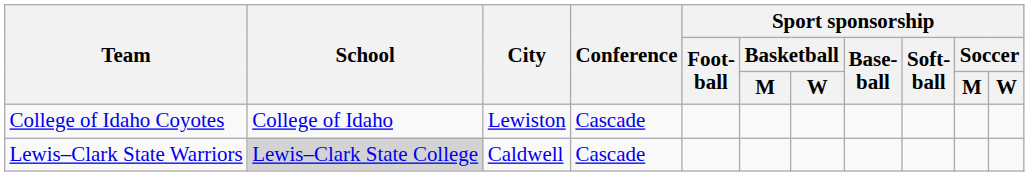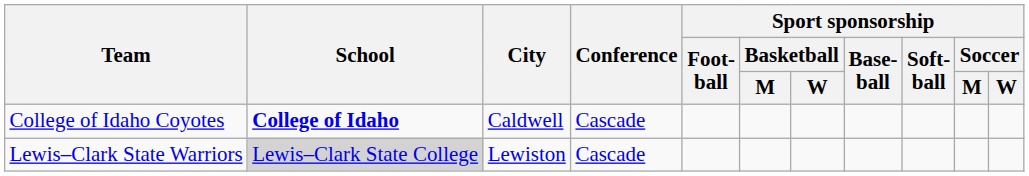 <table class="sortable wikitable">
 <tr>
 <th rowspan=3>Team</th>
 <th rowspan=3>School</th>
 <th rowspan=3>City</th>
 <th rowspan=3>Conference</th>
 <th colspan=7>Sport sponsorship</th>
 </tr>
 <tr>
 <th rowspan=2>Foot-<br>ball</th>
 <th colspan=2>Basketball</th>
 <th rowspan=2>Base-<br>ball</th>
 <th rowspan=2>Soft-<br>ball</th>
 <th colspan=2>Soccer</th>
 </tr>
 <tr>
 <th>M</th>
 <th>W</th>
 <th>M</th>
 <th>W</th>
 </tr>
 <tr>
 <td><a href='#'>College of Idaho Coyotes</a></td>
-<td><a href='#'>College of Idaho</a></td>
-<td><a href='#'>Lewiston</a></td>
+<td><strong><a href='#'>College of Idaho</a></strong></td>
+<td><a href='#'>Caldwell</a></td>
 <td><a href='#'>Cascade</a></td>
 <td> </td>
 <td></td>
 <td></td>
 <td></td>
 <td></td>
 <td></td>
 <td></td>
 </tr>
 <tr>
 <td><a href='#'>Lewis–Clark State Warriors</a></td>
 <td style="background: lightgrey;"><a href='#'>Lewis–Clark State College</a></td>
-<td><a href='#'>Caldwell</a></td>
+<td><a href='#'>Lewiston</a></td>
 <td><a href='#'>Cascade</a></td>
 <td></td>
 <td></td>
 <td></td>
 <td></td>
 <td></td>
 <td></td>
 <td></td>
 </tr>
 </table>
